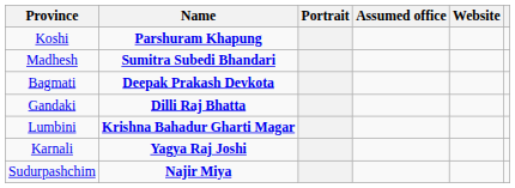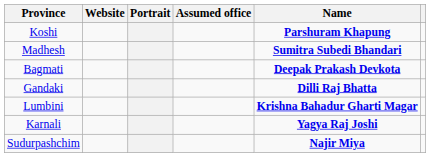 <table class="wikitable" style="text-align:center;">
 <tr>
 <th>Province<br></th>
-<th>Name</th>
+<th>Website</th>
 <th>Portrait</th>
 <th>Assumed office</th>
-<th>Website</th>
+<th>Name</th>
 <th></th>
 </tr>
 <tr>
 <td><a href='#'>Koshi</a><br></td>
-<td><strong><a href='#'>Parshuram Khapung</a></strong></td>
+<td></td>
 <th></th>
 <td><br></td>
-<td></td>
+<td><strong><a href='#'>Parshuram Khapung</a></strong></td>
 <td></td>
 </tr>
 <tr>
 <td><a href='#'>Madhesh</a><br></td>
-<td><strong><a href='#'>Sumitra Subedi Bhandari</a></strong></td>
+<td></td>
 <th></th>
 <td><br></td>
-<td></td>
+<td><strong><a href='#'>Sumitra Subedi Bhandari</a></strong></td>
 <td></td>
 </tr>
 <tr>
 <td><a href='#'>Bagmati</a><br></td>
-<td><strong><a href='#'>Deepak Prakash Devkota</a></strong></td>
+<td></td>
 <th></th>
 <td><br></td>
-<td></td>
+<td><strong><a href='#'>Deepak Prakash Devkota</a></strong></td>
 <td></td>
 </tr>
 <tr>
 <td><a href='#'>Gandaki</a><br></td>
-<td><strong><a href='#'>Dilli Raj Bhatta</a></strong></td>
+<td></td>
 <th></th>
 <td><br></td>
-<td></td>
+<td><strong><a href='#'>Dilli Raj Bhatta</a></strong></td>
 <td></td>
 </tr>
 <tr>
 <td><a href='#'>Lumbini</a><br></td>
-<td><strong><a href='#'>Krishna Bahadur Gharti Magar</a></strong></td>
+<td></td>
 <th></th>
 <td><br></td>
-<td></td>
+<td><strong><a href='#'>Krishna Bahadur Gharti Magar</a></strong></td>
 <td></td>
 </tr>
 <tr>
 <td><a href='#'>Karnali</a><br></td>
-<td><strong><a href='#'>Yagya Raj Joshi</a></strong></td>
+<td></td>
 <th></th>
 <td><br></td>
-<td></td>
+<td><strong><a href='#'>Yagya Raj Joshi</a></strong></td>
 <td></td>
 </tr>
 <tr>
 <td><a href='#'>Sudurpashchim</a><br></td>
-<td><strong><a href='#'>Najir Miya</a></strong></td>
+<td></td>
 <th></th>
 <td><br></td>
-<td></td>
+<td><strong><a href='#'>Najir Miya</a></strong></td>
 <td></td>
 </tr>
 </table>
